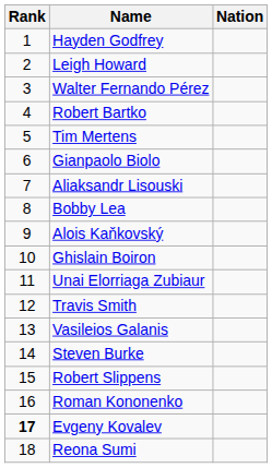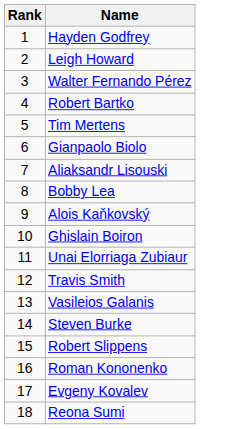 <table class=wikitable sortable style=text-align:center>
 <tr>
 <th>Rank</th>
 <th>Name</th>
-<th>Nation</th>
 </tr>
 <tr>
 <td>1</td>
 <td align=left><a href='#'>Hayden Godfrey</a></td>
-<td align=left></td>
 </tr>
 <tr>
 <td>2</td>
 <td align=left><a href='#'>Leigh Howard</a></td>
-<td align=left></td>
 </tr>
 <tr>
 <td>3</td>
 <td align=left><a href='#'>Walter Fernando Pérez</a></td>
-<td align=left></td>
 </tr>
 <tr>
 <td>4</td>
 <td align=left><a href='#'>Robert Bartko</a></td>
-<td align=left></td>
 </tr>
 <tr>
 <td>5</td>
 <td align=left><a href='#'>Tim Mertens</a></td>
-<td align=left></td>
 </tr>
 <tr>
 <td>6</td>
 <td align=left><a href='#'>Gianpaolo Biolo</a></td>
-<td align=left></td>
 </tr>
 <tr>
 <td>7</td>
 <td align=left><a href='#'>Aliaksandr Lisouski</a></td>
-<td align=left></td>
 </tr>
 <tr>
 <td>8</td>
 <td align=left><a href='#'>Bobby Lea</a></td>
-<td align=left></td>
 </tr>
 <tr>
 <td>9</td>
 <td align=left><a href='#'>Alois Kaňkovský</a></td>
-<td align=left></td>
 </tr>
 <tr>
 <td>10</td>
 <td align=left><a href='#'>Ghislain Boiron</a></td>
-<td align=left></td>
 </tr>
 <tr>
 <td>11</td>
 <td align=left><a href='#'>Unai Elorriaga Zubiaur</a></td>
-<td align=left></td>
 </tr>
 <tr>
 <td>12</td>
 <td align=left><a href='#'>Travis Smith</a></td>
-<td align=left></td>
 </tr>
 <tr>
 <td>13</td>
 <td align=left><a href='#'>Vasileios Galanis</a></td>
-<td align=left></td>
 </tr>
 <tr>
 <td>14</td>
 <td align=left><a href='#'>Steven Burke</a></td>
-<td align=left></td>
 </tr>
 <tr>
 <td>15</td>
 <td align=left><a href='#'>Robert Slippens</a></td>
-<td align=left></td>
 </tr>
 <tr>
 <td>16</td>
 <td align=left><a href='#'>Roman Kononenko</a></td>
-<td align=left></td>
 </tr>
 <tr>
-<td><strong>17</strong></td>
+<td>17</td>
 <td align=left><a href='#'>Evgeny Kovalev</a></td>
-<td align=left></td>
 </tr>
 <tr>
 <td>18</td>
 <td align=left><a href='#'>Reona Sumi</a></td>
-<td align=left></td>
 </tr>
 </table>
